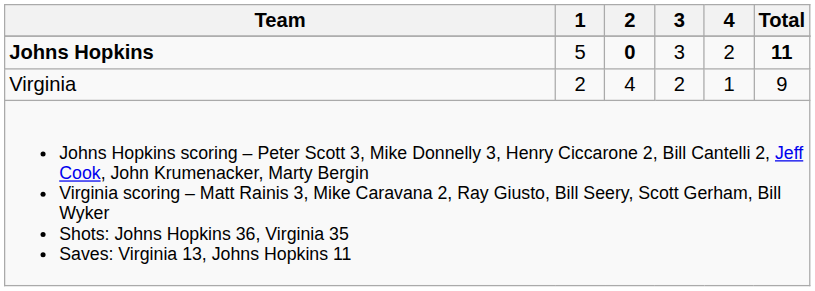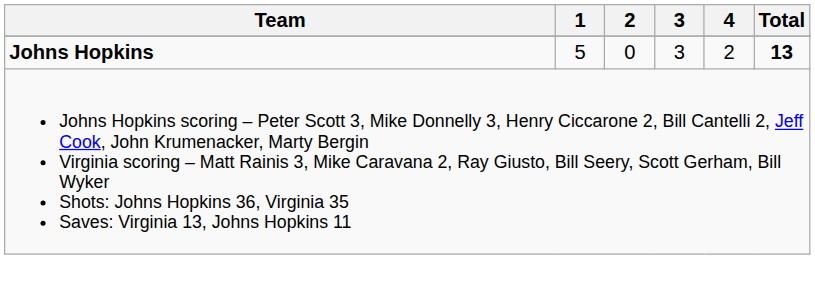 <table class="wikitable" style="text-align:center; max-width:40em">
 <tr>
 <th>Team</th>
 <th style="width:2em">1</th>
 <th style="width:2em">2</th>
 <th style="width:2em">3</th>
 <th style="width:2em">4</th>
 <th style="width:2em">Total</th>
 </tr>
 <tr>
 </tr>
 <tr>
 <td style="text-align:left"><strong>Johns Hopkins</strong></td>
 <td>5</td>
-<td><strong>0</strong></td>
+<td>0</td>
 <td>3</td>
 <td>2</td>
-<td><strong>11</strong></td>
-</tr>
-<tr>
-<td style="text-align:left">Virginia</td>
-<td>2</td>
-<td>4</td>
-<td>2</td>
-<td>1</td>
-<td>9</td>
+<td><strong>13</strong></td>
 </tr>
 <tr>
 <td colspan=6 style="text-align:left; font-size:88%;"><br><ul><li>Johns Hopkins scoring – Peter Scott 3, Mike Donnelly 3, Henry Ciccarone 2, Bill Cantelli 2, <a href='#'>Jeff Cook</a>, John Krumenacker, Marty Bergin</li><li>Virginia scoring – Matt Rainis 3, Mike Caravana 2, Ray Giusto, Bill Seery, Scott Gerham, Bill Wyker</li><li>Shots: Johns Hopkins 36, Virginia 35</li><li>Saves: Virginia 13, Johns Hopkins 11</li></ul></td>
 </tr>
 </table>
